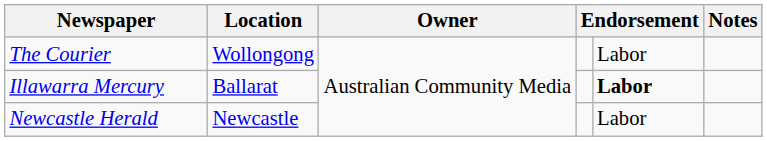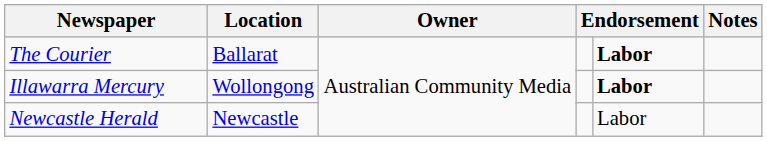 <table class="wikitable sortable right">
 <tr>
 <th style="width:150px;">Newspaper</th>
 <th>Location</th>
 <th>Owner</th>
 <th colspan=2>Endorsement</th>
 <th>Notes</th>
 </tr>
 <tr>
 <td><a href='#'><em>The Courier</em></a></td>
-<td><a href='#'>Wollongong</a></td>
+<td><a href='#'>Ballarat</a></td>
 <td rowspan="3">Australian Community Media</td>
 <td></td>
-<td>Labor</td>
+<td><strong>Labor</strong></td>
 <td></td>
 </tr>
 <tr>
 <td><em><a href='#'>Illawarra Mercury</a></em></td>
-<td><a href='#'>Ballarat</a></td>
+<td><a href='#'>Wollongong</a></td>
 <td></td>
 <td><strong>Labor</strong></td>
 <td></td>
 </tr>
 <tr>
 <td><em><a href='#'>Newcastle Herald</a></em></td>
 <td><a href='#'>Newcastle</a></td>
 <td></td>
 <td>Labor</td>
 <td></td>
 </tr>
 </table>
